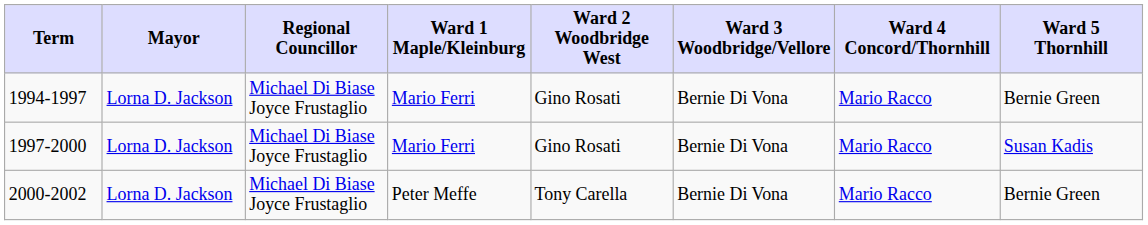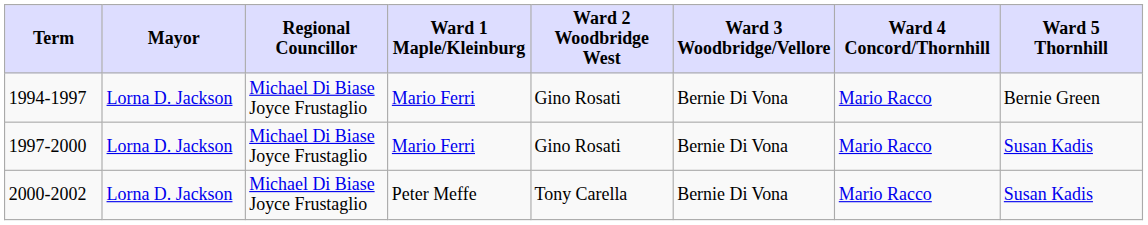 <table class="wikitable">
 <tr>
 <th style="background:#ddf; width:80px;">Term</th>
 <th style="background:#ddf; width:120px;">Mayor</th>
 <th style="background:#ddf; width:120px;">Regional Councillor</th>
 <th style="background:#ddf; width:120px;">Ward 1<br>Maple/Kleinburg</th>
 <th style="background:#ddf; width:120px;">Ward 2<br>Woodbridge West</th>
 <th style="background:#ddf; width:120px;">Ward 3<br>Woodbridge/Vellore</th>
 <th style="background:#ddf; width:140px;">Ward 4<br>Concord/Thornhill</th>
 <th style="background:#ddf; width:120px;">Ward 5<br>Thornhill</th>
 </tr>
 <tr>
 <td>1994-1997</td>
 <td><a href='#'>Lorna D. Jackson</a></td>
 <td><a href='#'>Michael Di Biase</a><br>Joyce Frustaglio</td>
 <td><a href='#'>Mario Ferri</a></td>
 <td>Gino Rosati</td>
 <td>Bernie Di Vona</td>
 <td><a href='#'>Mario Racco</a></td>
 <td>Bernie Green</td>
 </tr>
 <tr>
 <td>1997-2000</td>
 <td><a href='#'>Lorna D. Jackson</a></td>
 <td><a href='#'>Michael Di Biase</a><br>Joyce Frustaglio</td>
 <td><a href='#'>Mario Ferri</a></td>
 <td>Gino Rosati</td>
 <td>Bernie Di Vona</td>
 <td><a href='#'>Mario Racco</a></td>
 <td><a href='#'>Susan Kadis</a></td>
 </tr>
 <tr>
 <td>2000-2002</td>
 <td><a href='#'>Lorna D. Jackson</a></td>
 <td><a href='#'>Michael Di Biase</a><br>Joyce Frustaglio</td>
 <td>Peter Meffe</td>
 <td>Tony Carella</td>
 <td>Bernie Di Vona</td>
 <td><a href='#'>Mario Racco</a></td>
-<td>Bernie Green</td>
+<td><a href='#'>Susan Kadis</a></td>
 </tr>
 </table>
